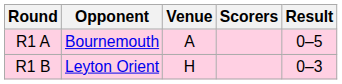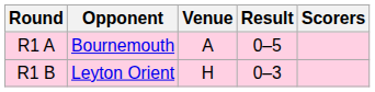 <table class="wikitable" style="font-size:100%; text-align:center">
 <tr>
 <th>Round</th>
 <th>Opponent</th>
 <th>Venue</th>
+<th>Result</th>
 <th>Scorers</th>
-<th>Result</th>
 </tr>
 <tr style="background-color: #ffd0e3;">
 <td>R1 A</td>
 <td><a href='#'>Bournemouth</a></td>
 <td>A</td>
+<td>0–5</td>
 <td></td>
-<td>0–5</td>
 </tr>
 <tr style="background-color: #ffd0e3;">
 <td>R1 B</td>
 <td><a href='#'>Leyton Orient</a></td>
 <td>H</td>
+<td>0–3</td>
 <td></td>
-<td>0–3</td>
 </tr>
 </table>
